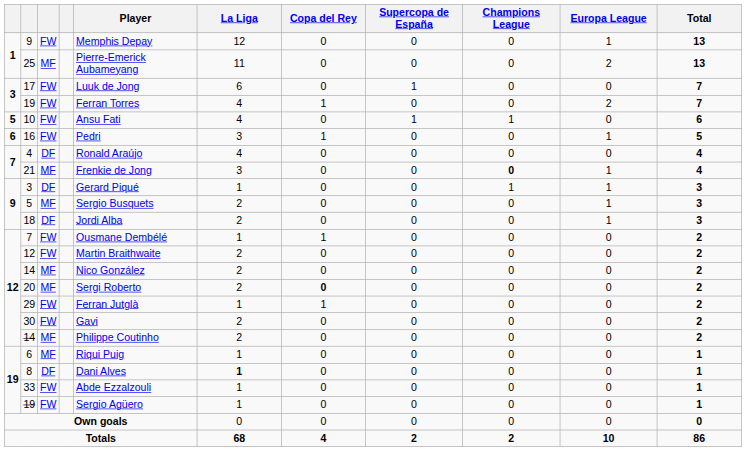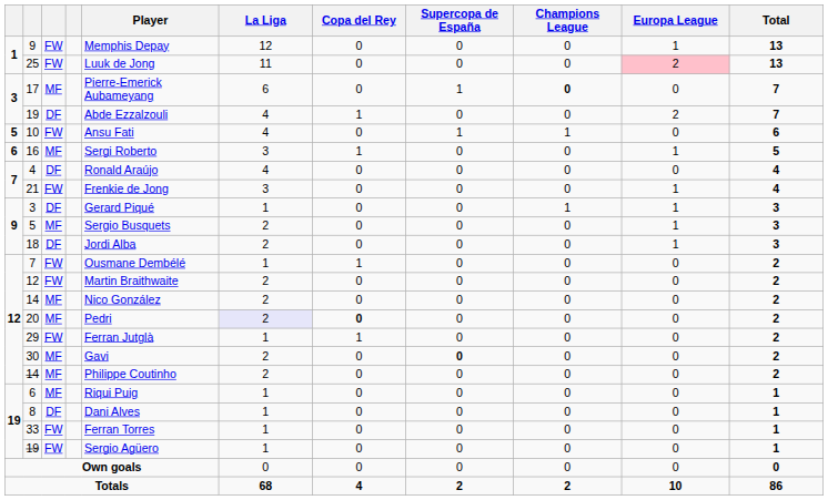 <table class="wikitable" style="text-align:center">
 <tr>
 <th width=15></th>
 <th width=15></th>
 <th width=15></th>
 <th width=15></th>
 <th width=180>Player</th>
 <th width=120><a href='#'>La Liga</a></th>
 <th width=120><a href='#'>Copa del Rey</a></th>
 <th width=140><a href='#'>Supercopa de España</a></th>
 <th width=140><a href='#'>Champions League</a></th>
 <th width=140><a href='#'>Europa League</a></th>
 <th width=120>Total</th>
 </tr>
 <tr>
 <td rowspan=2><strong>1</strong></td>
 <td>9</td>
 <td><a href='#'>FW</a></td>
 <td></td>
 <td align=left><a href='#'>Memphis Depay</a></td>
 <td>12</td>
 <td>0</td>
 <td>0</td>
 <td>0</td>
 <td>1</td>
 <td><strong>13</strong></td>
 </tr>
 <tr>
 <td>25</td>
-<td><a href='#'>MF</a></td>
+<td><a href='#'>FW</a></td>
 <td></td>
-<td align=left><a href='#'>Pierre-Emerick Aubameyang</a></td>
+<td align=left><a href='#'>Luuk de Jong</a></td>
 <td>11</td>
 <td>0</td>
 <td>0</td>
 <td>0</td>
-<td>2</td>
+<td style="background: pink;">2</td>
 <td><strong>13</strong></td>
 </tr>
 <tr>
 <td rowspan=2><strong>3</strong></td>
 <td>17</td>
-<td><a href='#'>FW</a></td>
+<td><a href='#'>MF</a></td>
 <td></td>
-<td align=left><a href='#'>Luuk de Jong</a></td>
+<td align=left><a href='#'>Pierre-Emerick Aubameyang</a></td>
 <td>6</td>
 <td>0</td>
 <td>1</td>
-<td>0</td>
+<td><strong>0</strong></td>
 <td>0</td>
 <td><strong>7</strong></td>
 </tr>
 <tr>
 <td>19</td>
-<td><a href='#'>FW</a></td>
+<td><a href='#'>DF</a></td>
 <td></td>
-<td align=left><a href='#'>Ferran Torres</a></td>
+<td align=left><a href='#'>Abde Ezzalzouli</a></td>
 <td>4</td>
 <td>1</td>
 <td>0</td>
 <td>0</td>
 <td>2</td>
 <td><strong>7</strong></td>
 </tr>
 <tr>
 <td><strong>5</strong></td>
 <td>10</td>
 <td><a href='#'>FW</a></td>
 <td></td>
 <td align=left><a href='#'>Ansu Fati</a></td>
 <td>4</td>
 <td>0</td>
 <td>1</td>
 <td>1</td>
 <td>0</td>
 <td><strong>6</strong></td>
 </tr>
 <tr>
 <td rowspan=1><strong>6</strong></td>
 <td>16</td>
-<td><a href='#'>FW</a></td>
+<td><a href='#'>MF</a></td>
 <td></td>
-<td align=left><a href='#'>Pedri</a></td>
+<td align=left><a href='#'>Sergi Roberto</a></td>
 <td>3</td>
 <td>1</td>
 <td>0</td>
 <td>0</td>
 <td>1</td>
 <td><strong>5</strong></td>
 </tr>
 <tr>
 <td rowspan=2><strong>7</strong></td>
 <td>4</td>
 <td><a href='#'>DF</a></td>
 <td></td>
 <td align=left><a href='#'>Ronald Araújo</a></td>
 <td>4</td>
 <td>0</td>
 <td>0</td>
 <td>0</td>
 <td>0</td>
 <td><strong>4</strong></td>
 </tr>
 <tr>
 <td>21</td>
-<td><a href='#'>MF</a></td>
+<td><a href='#'>FW</a></td>
 <td></td>
 <td align=left><a href='#'>Frenkie de Jong</a></td>
 <td>3</td>
 <td>0</td>
 <td>0</td>
-<td><strong>0</strong></td>
+<td>0</td>
 <td>1</td>
 <td><strong>4</strong></td>
 </tr>
 <tr>
 <td rowspan=3><strong>9</strong></td>
 <td>3</td>
 <td><a href='#'>DF</a></td>
 <td></td>
 <td align=left><a href='#'>Gerard Piqué</a></td>
 <td>1</td>
 <td>0</td>
 <td>0</td>
 <td>1</td>
 <td>1</td>
 <td><strong>3</strong></td>
 </tr>
 <tr>
 <td>5</td>
 <td><a href='#'>MF</a></td>
 <td></td>
 <td align=left><a href='#'>Sergio Busquets</a></td>
 <td>2</td>
 <td>0</td>
 <td>0</td>
 <td>0</td>
 <td>1</td>
 <td><strong>3</strong></td>
 </tr>
 <tr>
 <td>18</td>
 <td><a href='#'>DF</a></td>
 <td></td>
 <td align=left><a href='#'>Jordi Alba</a></td>
 <td>2</td>
 <td>0</td>
 <td>0</td>
 <td>0</td>
 <td>1</td>
 <td><strong>3</strong></td>
 </tr>
 <tr>
 <td rowspan=7><strong>12</strong></td>
 <td>7</td>
 <td><a href='#'>FW</a></td>
 <td></td>
 <td align=left><a href='#'>Ousmane Dembélé</a></td>
 <td>1</td>
 <td>1</td>
 <td>0</td>
 <td>0</td>
 <td>0</td>
 <td><strong>2</strong></td>
 </tr>
 <tr>
 <td>12</td>
 <td><a href='#'>FW</a></td>
 <td></td>
 <td align=left><a href='#'>Martin Braithwaite</a></td>
 <td>2</td>
 <td>0</td>
 <td>0</td>
 <td>0</td>
 <td>0</td>
 <td><strong>2</strong></td>
 </tr>
 <tr>
 <td>14</td>
 <td><a href='#'>MF</a></td>
 <td></td>
 <td align=left><a href='#'>Nico González</a></td>
 <td>2</td>
 <td>0</td>
 <td>0</td>
 <td>0</td>
 <td>0</td>
 <td><strong>2</strong></td>
 </tr>
 <tr>
 <td>20</td>
 <td><a href='#'>MF</a></td>
 <td></td>
-<td align=left><a href='#'>Sergi Roberto</a></td>
-<td>2</td>
+<td align=left><a href='#'>Pedri</a></td>
+<td style="background: lavender;">2</td>
 <td><strong>0</strong></td>
 <td>0</td>
 <td>0</td>
 <td>0</td>
 <td><strong>2</strong></td>
 </tr>
 <tr>
 <td>29</td>
 <td><a href='#'>FW</a></td>
 <td></td>
 <td align=left><a href='#'>Ferran Jutglà</a></td>
 <td>1</td>
 <td>1</td>
 <td>0</td>
 <td>0</td>
 <td>0</td>
 <td><strong>2</strong></td>
 </tr>
 <tr>
 <td>30</td>
-<td><a href='#'>FW</a></td>
+<td><a href='#'>MF</a></td>
 <td></td>
 <td align=left><a href='#'>Gavi</a></td>
 <td>2</td>
 <td>0</td>
-<td>0</td>
+<td><strong>0</strong></td>
 <td>0</td>
 <td>0</td>
 <td><strong>2</strong></td>
 </tr>
 <tr>
 <td><s>14</s></td>
 <td><a href='#'>MF</a></td>
 <td></td>
 <td align=left><a href='#'>Philippe Coutinho</a></td>
 <td>2</td>
 <td>0</td>
 <td>0</td>
 <td>0</td>
 <td>0</td>
 <td><strong>2</strong></td>
 </tr>
 <tr>
 <td rowspan=4><strong>19</strong></td>
 <td>6</td>
 <td><a href='#'>MF</a></td>
 <td></td>
 <td align=left><a href='#'>Riqui Puig</a></td>
 <td>1</td>
 <td>0</td>
 <td>0</td>
 <td>0</td>
 <td>0</td>
 <td><strong>1</strong></td>
 </tr>
 <tr>
 <td>8</td>
 <td><a href='#'>DF</a></td>
 <td></td>
 <td align=left><a href='#'>Dani Alves</a></td>
-<td><strong>1</strong></td>
+<td>1</td>
 <td>0</td>
 <td>0</td>
 <td>0</td>
 <td>0</td>
 <td><strong>1</strong></td>
 </tr>
 <tr>
 <td>33</td>
 <td><a href='#'>FW</a></td>
 <td></td>
-<td align=left><a href='#'>Abde Ezzalzouli</a></td>
+<td align=left><a href='#'>Ferran Torres</a></td>
 <td>1</td>
 <td>0</td>
 <td>0</td>
 <td>0</td>
 <td>0</td>
 <td><strong>1</strong></td>
 </tr>
 <tr>
 <td><s>19</s></td>
 <td><a href='#'>FW</a></td>
 <td></td>
 <td align=left><a href='#'>Sergio Agüero</a></td>
 <td>1</td>
 <td>0</td>
 <td>0</td>
 <td>0</td>
 <td>0</td>
 <td><strong>1</strong></td>
 </tr>
 <tr>
 <td colspan=5><strong>Own goals</strong></td>
 <td>0</td>
 <td>0</td>
 <td>0</td>
 <td>0</td>
 <td>0</td>
 <td><strong>0</strong></td>
 </tr>
 <tr>
 <td colspan=5><strong>Totals</strong></td>
 <td><strong>68</strong></td>
 <td><strong>4</strong></td>
 <td><strong>2</strong></td>
 <td><strong>2</strong></td>
 <td><strong>10</strong></td>
 <td><strong>86</strong></td>
 </tr>
 </table>
